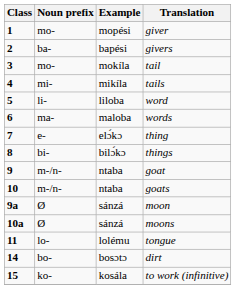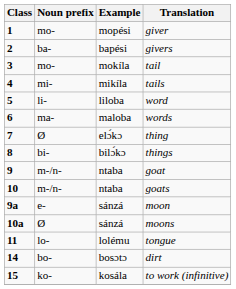 <table class="wikitable">
 <tr>
 <th>Class</th>
 <th>Noun prefix</th>
 <th>Example</th>
 <th>Translation</th>
 </tr>
 <tr>
 <td><strong>1</strong></td>
 <td>mo-</td>
 <td>mopési</td>
 <td><em>giver</em></td>
 </tr>
 <tr>
 <td><strong>2</strong></td>
 <td>ba-</td>
 <td>bapési</td>
 <td><em>givers</em></td>
 </tr>
 <tr>
 <td><strong>3</strong></td>
 <td>mo-</td>
 <td>mokíla</td>
 <td><em>tail</em></td>
 </tr>
 <tr>
 <td><strong>4</strong></td>
 <td>mi-</td>
 <td>mikíla</td>
 <td><em>tails</em></td>
 </tr>
 <tr>
 <td><strong>5</strong></td>
 <td>li-</td>
 <td>liloba</td>
 <td><em>word</em></td>
 </tr>
 <tr>
 <td><strong>6</strong></td>
 <td>ma-</td>
 <td>maloba</td>
 <td><em>words</em></td>
 </tr>
 <tr>
 <td><strong>7</strong></td>
-<td>e-</td>
+<td>Ø</td>
 <td>elɔ́kɔ</td>
 <td><em>thing</em></td>
 </tr>
 <tr>
 <td><strong>8</strong></td>
 <td>bi-</td>
 <td>bilɔ́kɔ</td>
 <td><em>things</em></td>
 </tr>
 <tr>
 <td><strong>9</strong></td>
 <td>m-/n-</td>
 <td>ntaba</td>
 <td><em>goat</em></td>
 </tr>
 <tr>
 <td><strong>10</strong></td>
 <td>m-/n-</td>
 <td>ntaba</td>
 <td><em>goats</em></td>
 </tr>
 <tr>
 <td><strong>9a</strong></td>
-<td>Ø</td>
+<td>e-</td>
 <td>sánzá</td>
 <td><em>moon</em></td>
 </tr>
 <tr>
 <td><strong>10a</strong></td>
 <td>Ø</td>
 <td>sánzá</td>
 <td><em>moons</em></td>
 </tr>
 <tr>
 <td><strong>11</strong></td>
 <td>lo-</td>
 <td>lolému</td>
 <td><em>tongue</em></td>
 </tr>
 <tr>
 <td><strong>14</strong></td>
 <td>bo-</td>
 <td>bosɔtɔ</td>
 <td><em>dirt</em></td>
 </tr>
 <tr>
 <td><strong>15</strong></td>
 <td>ko-</td>
 <td>kosála</td>
 <td><em>to work (infinitive)</em></td>
 </tr>
 <tr>
 </tr>
 </table>
